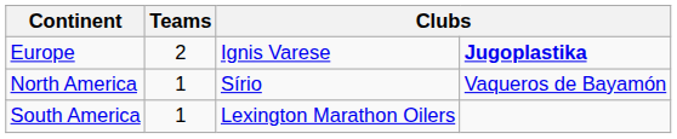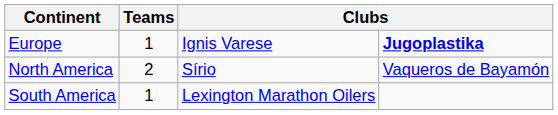 <table class="wikitable" style="margin-left:0.5em;">
 <tr>
 <th>Continent</th>
 <th>Teams</th>
 <th colspan=5>Clubs</th>
 </tr>
 <tr>
 <td><a href='#'>Europe</a></td>
-<td align=center>2</td>
+<td align=center>1</td>
 <td> <a href='#'>Ignis Varese</a></td>
 <td><strong> <a href='#'>Jugoplastika</a></strong></td>
 </tr>
 <tr>
 <td><a href='#'>North America</a></td>
-<td align=center>1</td>
+<td align=center>2</td>
 <td> <a href='#'>Sírio</a></td>
 <td> <a href='#'>Vaqueros de Bayamón</a></td>
 </tr>
 <tr>
 <td><a href='#'>South America</a></td>
 <td align=center>1</td>
 <td> <a href='#'>Lexington Marathon Oilers</a></td>
 </tr>
 </table>
